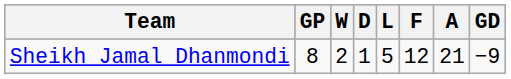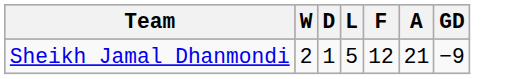 <table class="wikitable" style="text-align:center;">
 <tr>
 <th>Team</th>
-<th>GP</th>
 <th>W</th>
 <th>D</th>
 <th>L</th>
 <th>F</th>
 <th>A</th>
 <th>GD</th>
 </tr>
 <tr style="">
 <td><a href='#'>Sheikh Jamal Dhanmondi</a></td>
-<td>8</td>
 <td>2</td>
 <td>1</td>
 <td>5</td>
 <td>12</td>
 <td>21</td>
 <td>−9</td>
 </tr>
 </table>
